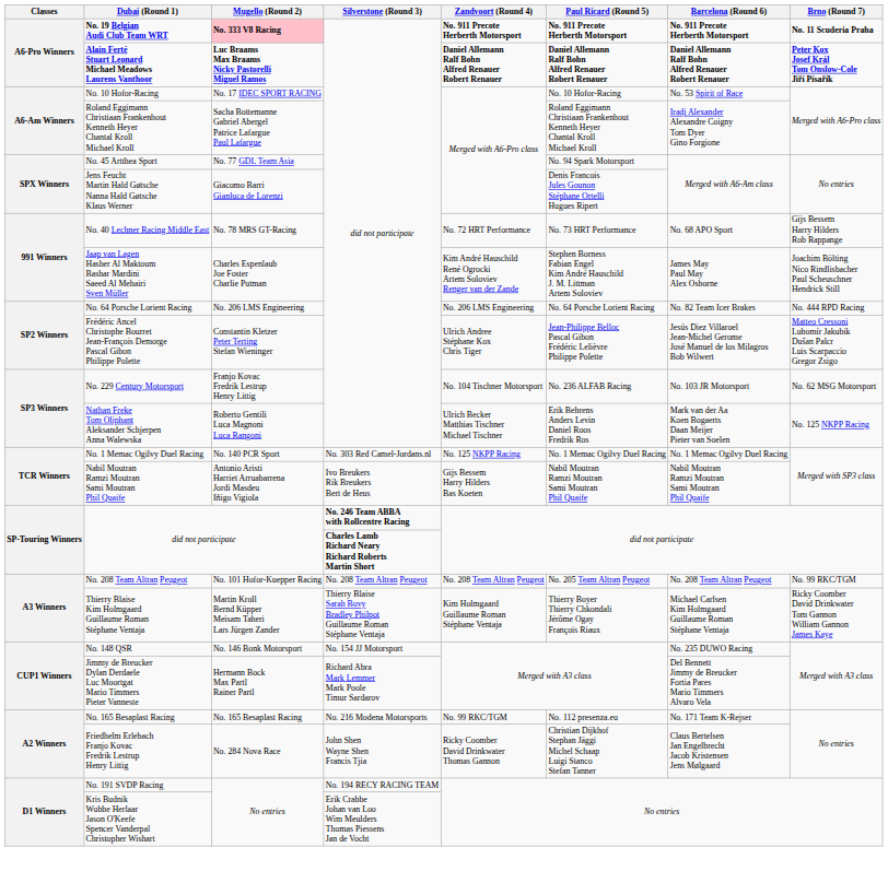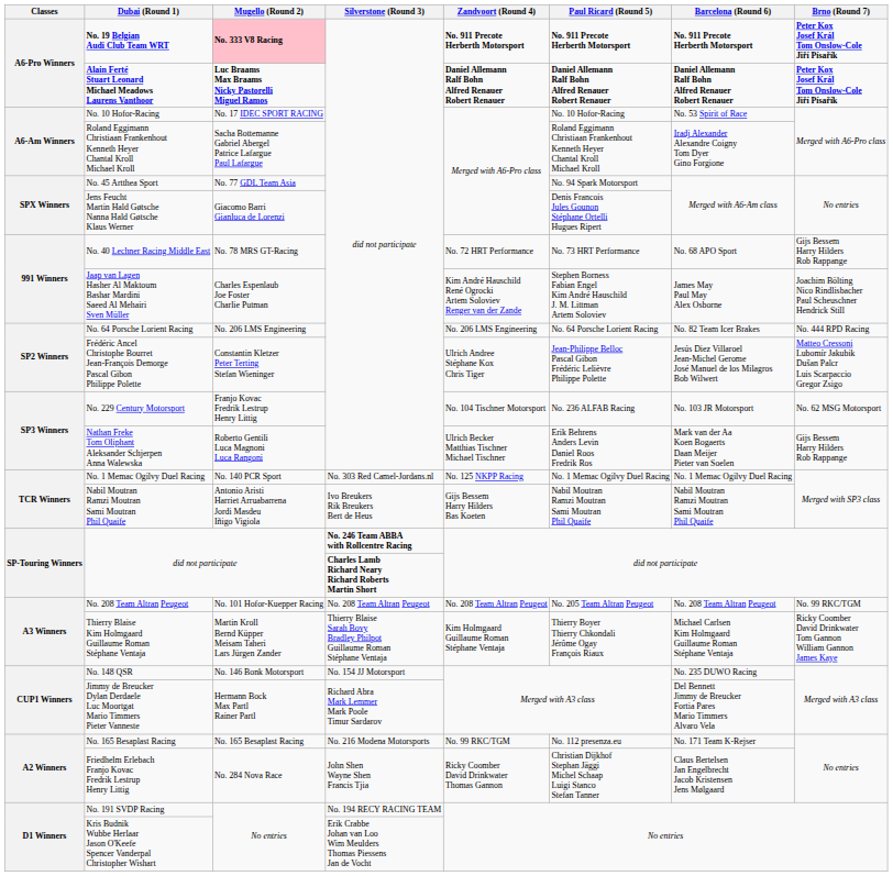 <table class="wikitable" style="font-size: 80%;">
 <tr>
 <th>Classes</th>
 <th> <a href='#'>Dubai</a> (Round 1)</th>
 <th> <a href='#'>Mugello</a> (Round 2)</th>
 <th> <a href='#'>Silverstone</a> (Round 3)</th>
 <th> <a href='#'>Zandvoort</a> (Round 4)</th>
 <th> <a href='#'>Paul Ricard</a> (Round 5)</th>
 <th> <a href='#'>Barcelona</a> (Round 6)</th>
 <th> <a href='#'>Brno</a> (Round 7)</th>
 </tr>
 <tr>
 <th rowspan=2>A6-Pro Winners</th>
 <td> <strong>No. 19 <a href='#'>Belgian<br>Audi Club Team WRT</a></strong></td>
 <td style="background: pink;"> <strong>No. 333 V8 Racing</strong></td>
 <td rowspan=12 align=center><em>did not participate</em></td>
 <td> <strong>No. 911 Precote<br>Herberth Motorsport</strong></td>
 <td> <strong>No. 911 Precote<br>Herberth Motorsport</strong></td>
 <td> <strong>No. 911 Precote<br>Herberth Motorsport</strong></td>
-<td> <strong>No. 11 Scuderia Praha</strong></td>
+<td> <strong><a href='#'>Peter Kox</a><br> <a href='#'>Josef Král</a><br> <a href='#'>Tom Onslow-Cole</a><br> Jiří Písařík</strong></td>
 </tr>
 <tr>
 <td> <strong><a href='#'>Alain Ferté</a><br> <a href='#'>Stuart Leonard</a><br> Michael Meadows<br> <a href='#'>Laurens Vanthoor</a></strong></td>
 <td> <strong>Luc Braams<br> Max Braams<br> <a href='#'>Nicky Pastorelli</a><br> <a href='#'>Miguel Ramos</a></strong></td>
 <td> <strong>Daniel Allemann<br> Ralf Bohn<br> Alfred Renauer<br> Robert Renauer</strong></td>
 <td> <strong>Daniel Allemann<br> Ralf Bohn<br> Alfred Renauer<br> Robert Renauer</strong></td>
 <td> <strong>Daniel Allemann<br> Ralf Bohn<br> Alfred Renauer<br> Robert Renauer</strong></td>
 <td> <strong><a href='#'>Peter Kox</a><br> <a href='#'>Josef Král</a><br> <a href='#'>Tom Onslow-Cole</a><br> Jiří Písařík</strong></td>
 </tr>
 <tr>
 <th rowspan=2>A6-Am Winners</th>
 <td> No. 10 Hofor-Racing</td>
 <td> No. 17 <a href='#'>IDEC SPORT RACING</a></td>
 <td rowspan=4 align=center><em>Merged with A6-Pro class</em></td>
 <td> No. 10 Hofor-Racing</td>
 <td> No. 53 <a href='#'>Spirit of Race</a></td>
 <td rowspan=2 align=center><em>Merged with A6-Pro class</em></td>
 </tr>
 <tr>
 <td> Roland Eggimann<br> Christiaan Frankenhout<br> Kenneth Heyer<br> Chantal Kroll<br> Michael Kroll</td>
 <td> Sacha Bottemanne<br> Gabriel Abergel<br> Patrice Lafargue<br> <a href='#'>Paul Lafargue</a></td>
 <td> Roland Eggimann<br> Christiaan Frankenhout<br> Kenneth Heyer<br> Chantal Kroll<br> Michael Kroll</td>
 <td> <a href='#'>Iradj Alexander</a><br> Alexandre Coigny<br> Tom Dyer<br> Gino Forgione</td>
 </tr>
 <tr>
 <th rowspan=2>SPX Winners</th>
 <td> No. 45 Artthea Sport</td>
 <td> No. 77 <a href='#'>GDL Team Asia</a></td>
 <td> No. 94 Spark Motorsport</td>
 <td rowspan=2 align=center><em>Merged with A6-Am class</em></td>
 <td rowspan=2 align=center><em>No entries</em></td>
 </tr>
 <tr>
 <td> Jens Feucht<br> Martin Hald Gøtsche<br> Nanna Hald Gøtsche<br> Klaus Werner</td>
 <td> Giacomo Barri<br> <a href='#'>Gianluca de Lorenzi</a></td>
 <td> Denis Francois<br> <a href='#'>Jules Gounon</a><br> <a href='#'>Stéphane Ortelli</a><br> Hugues Ripert</td>
 </tr>
 <tr>
 <th rowspan=2>991 Winners</th>
 <td> No. 40 <a href='#'>Lechner Racing Middle East</a></td>
 <td> No. 78 MRS GT-Racing</td>
 <td> No. 72 HRT Performance</td>
 <td> No. 73 HRT Performance</td>
 <td> No. 68 APO Sport</td>
 <td> Gijs Bessem<br> Harry Hilders<br> Rob Rappange</td>
 </tr>
 <tr>
 <td> <a href='#'>Jaap van Lagen</a><br> Hasher Al Maktoum<br> Bashar Mardini<br> Saeed Al Mehairi<br> <a href='#'>Sven Müller</a></td>
 <td> Charles Espenlaub<br> Joe Foster<br> Charlie Putman</td>
 <td> Kim André Hauschild<br> René Ogrocki<br> Artem Soloviev<br> <a href='#'>Renger van der Zande</a></td>
 <td> Stephen Borness<br> Fabian Engel<br> Kim André Hauschild<br> J. M. Littman<br> Artem Soloviev</td>
 <td> James May<br> Paul May<br> Alex Osborne</td>
 <td> Joachim Bölting<br> Nico Rindlisbacher<br> Paul Scheuschner<br> Hendrick Still</td>
 </tr>
 <tr>
 <th rowspan=2>SP2 Winners</th>
 <td> No. 64 Porsche Lorient Racing</td>
 <td> No. 206 LMS Engineering</td>
 <td> No. 206 LMS Engineering</td>
 <td> No. 64 Porsche Lorient Racing</td>
 <td> No. 82 Team Icer Brakes</td>
 <td> No. 444 RPD Racing</td>
 </tr>
 <tr>
 <td> Frédéric Ancel<br> Christophe Bourret<br> Jean-François Demorge<br> Pascal Gibon<br> Philippe Polette</td>
 <td> Constantin Kletzer<br> <a href='#'>Peter Terting</a><br> Stefan Wieninger</td>
 <td> Ulrich Andree<br> Stéphane Kox<br> Chris Tiger</td>
 <td> <a href='#'>Jean-Philippe Belloc</a><br> Pascal Gibon<br> Frédéric Lelièvre<br> Philippe Polette</td>
 <td> Jesús Diez Villaroel<br> Jean-Michel Gerome<br> José Manuel de los Milagros<br> Bob Wilwert</td>
 <td> <a href='#'>Matteo Cressoni</a><br> Lubomír Jakubik<br> Dušan Palcr<br> Luis Scarpaccio<br> Gregor Zsigo</td>
 </tr>
 <tr>
 <th rowspan=2>SP3 Winners</th>
 <td> No. 229 <a href='#'>Century Motorsport</a></td>
 <td> Franjo Kovac<br> Fredrik Lestrup<br> Henry Littig</td>
 <td> No. 104 Tischner Motorsport</td>
 <td> No. 236 ALFAB Racing</td>
 <td> No. 103 JR Motorsport</td>
 <td> No. 62 MSG Motorsport</td>
 </tr>
 <tr>
 <td> <a href='#'>Nathan Freke</a><br> <a href='#'>Tom Oliphant</a><br> Aleksander Schjerpen<br> Anna Walewska</td>
 <td> Roberto Gentili<br> Luca Magnoni<br> <a href='#'>Luca Rangoni</a></td>
 <td> Ulrich Becker<br> Matthias Tischner<br> Michael Tischner</td>
 <td> Erik Behrens<br> Anders Levin<br> Daniel Roos<br> Fredrik Ros</td>
 <td> Mark van der Aa<br> Koen Bogaerts<br> Daan Meijer<br> Pieter van Soelen</td>
-<td> No. 125 <a href='#'>NKPP Racing</a></td>
+<td> Gijs Bessem<br> Harry Hilders<br> Rob Rappange</td>
 </tr>
 <tr>
 <th rowspan=2>TCR Winners</th>
 <td> No. 1 Memac Ogilvy Duel Racing</td>
 <td> No. 140 PCR Sport</td>
 <td> No. 303 Red Camel-Jordans.nl</td>
 <td> No. 125 <a href='#'>NKPP Racing</a></td>
 <td> No. 1 Memac Ogilvy Duel Racing</td>
 <td> No. 1 Memac Ogilvy Duel Racing</td>
 <td rowspan=2 align=center><em>Merged with SP3 class</em></td>
 </tr>
 <tr>
 <td> Nabil Moutran<br> Ramzi Moutran<br> Sami Moutran<br> <a href='#'>Phil Quaife</a></td>
 <td> Antonio Aristi<br> Harriet Arruabarrena<br> Jordi Masdeu<br> Iñigo Vigiola</td>
 <td> Ivo Breukers<br> Rik Breukers<br> Bert de Heus</td>
 <td> Gijs Bessem<br> Harry Hilders<br> Bas Koeten</td>
 <td> Nabil Moutran<br> Ramzi Moutran<br> Sami Moutran<br> <a href='#'>Phil Quaife</a></td>
 <td> Nabil Moutran<br> Ramzi Moutran<br> Sami Moutran<br> <a href='#'>Phil Quaife</a></td>
 </tr>
 <tr>
 <th rowspan=2>SP-Touring Winners</th>
 <td rowspan=2 colspan=2 align=center><em>did not participate</em></td>
 <td> <strong>No. 246 Team ABBA<br>with Rollcentre Racing</strong></td>
 <td rowspan=2 colspan=4 align=center><em>did not participate</em></td>
 </tr>
 <tr>
 <td> <strong>Charles Lamb<br> Richard Neary<br> Richard Roberts<br> Martin Short</strong></td>
 </tr>
 <tr>
 <th rowspan=2>A3 Winners</th>
 <td> No. 208 <a href='#'>Team Altran</a> <a href='#'>Peugeot</a></td>
 <td> No. 101 Hofor-Kuepper Racing</td>
 <td> No. 208 <a href='#'>Team Altran</a> <a href='#'>Peugeot</a></td>
 <td> No. 208 <a href='#'>Team Altran</a> <a href='#'>Peugeot</a></td>
 <td> No. 205 <a href='#'>Team Altran</a> <a href='#'>Peugeot</a></td>
 <td> No. 208 <a href='#'>Team Altran</a> <a href='#'>Peugeot</a></td>
 <td> No. 99 RKC/TGM</td>
 </tr>
 <tr>
 <td> Thierry Blaise<br> Kim Holmgaard<br> Guillaume Roman<br> Stéphane Ventaja</td>
 <td> Martin Kroll<br> Bernd Küpper<br> Meisam Taheri<br> Lars Jürgen Zander</td>
 <td> Thierry Blaise<br> <a href='#'>Sarah Bovy</a><br> <a href='#'>Bradley Philpot</a><br> Guillaume Roman<br> Stéphane Ventaja</td>
 <td> Kim Holmgaard<br> Guillaume Roman<br> Stéphane Ventaja</td>
 <td> Thierry Boyer<br> Thierry Chkondali<br> Jérôme Ogay<br> François Riaux</td>
 <td> Michael Carlsen<br> Kim Holmgaard<br> Guillaume Roman<br> Stéphane Ventaja</td>
 <td> Ricky Coomber<br> David Drinkwater<br> Tom Gannon<br> William Gannon<br> <a href='#'>James Kaye</a></td>
 </tr>
 <tr>
 <th rowspan=2>CUP1 Winners</th>
 <td> No. 148 QSR</td>
 <td> No. 146 Bonk Motorsport</td>
 <td> No. 154 JJ Motorsport</td>
 <td rowspan=2 colspan=2 align=center><em>Merged with A3 class</em></td>
 <td> No. 235 DUWO Racing</td>
 <td rowspan=2 align=center><em>Merged with A3 class</em></td>
 </tr>
 <tr>
 <td> Jimmy de Breucker<br> Dylan Derdaele<br> Luc Moortgat<br> Mario Timmers<br> Pieter Vanneste</td>
 <td> Hermann Bock<br> Max Partl<br> Rainer Partl</td>
 <td> Richard Abra<br> <a href='#'>Mark Lemmer</a><br> Mark Poole<br> Timur Sardarov</td>
 <td> Del Bennett<br> Jimmy de Breucker<br> Fortia Pares<br> Mario Timmers<br> Alvaro Vela</td>
 </tr>
 <tr>
 <th rowspan=2>A2 Winners</th>
 <td> No. 165 Besaplast Racing</td>
 <td> No. 165 Besaplast Racing</td>
 <td> No. 216 Modena Motorsports</td>
 <td> No. 99 RKC/TGM</td>
 <td> No. 112 presenza.eu</td>
 <td> No. 171 Team K-Rejser</td>
 <td rowspan=2 align=center><em>No entries</em></td>
 </tr>
 <tr>
 <td> Friedhelm Erlebach<br> Franjo Kovac<br> Fredrik Lestrup<br> Henry Littig</td>
 <td> No. 284 Nova Race</td>
 <td> John Shen<br> Wayne Shen<br> Francis Tjia</td>
 <td> Ricky Coomber<br> David Drinkwater<br> Thomas Gannon</td>
 <td> Christian Dijkhof<br> Stephan Jäggi<br> Michel Schaap<br> Luigi Stanco<br> Stefan Tanner</td>
 <td> Claus Bertelsen<br> Jan Engelbrecht<br> Jacob Kristensen<br> Jens Mølgaard</td>
 </tr>
 <tr>
 <th rowspan=2>D1 Winners</th>
 <td> No. 191 SVDP Racing</td>
 <td rowspan=2 align=center><em>No entries</em></td>
 <td> No. 194 RECY RACING TEAM</td>
 <td rowspan=2 colspan=4 align=center><em>No entries</em></td>
 </tr>
 <tr>
 <td> Kris Budnik<br> Wubbe Herlaar<br> Jason O'Keefe<br> Spencer Vanderpal<br> Christopher Wishart</td>
 <td> Erik Crabbe<br> Johan van Loo<br> Wim Meulders<br> Thomas Piessens<br> Jan de Vocht</td>
 </tr>
 </table>
